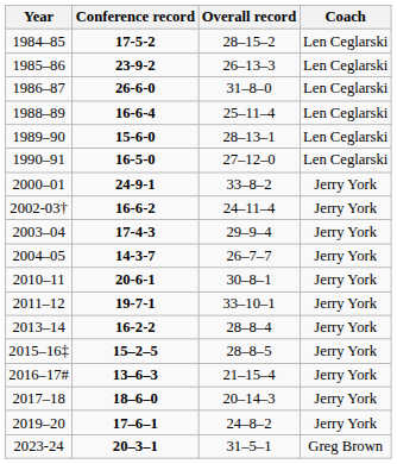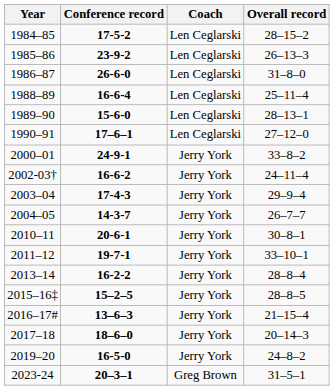 <table class="wikitable sortable" style="text-align: center;">
 <tr>
 <th>Year</th>
 <th>Conference record</th>
+<th>Coach</th>
 <th>Overall record</th>
-<th>Coach</th>
 </tr>
 <tr>
 <td>1984–85</td>
 <td><strong>17-5-2</strong></td>
+<td>Len Ceglarski</td>
 <td>28–15–2</td>
-<td>Len Ceglarski</td>
 </tr>
 <tr>
 <td>1985–86</td>
 <td><strong>23-9-2</strong></td>
+<td>Len Ceglarski</td>
 <td>26–13–3</td>
-<td>Len Ceglarski</td>
 </tr>
 <tr>
 <td>1986–87</td>
 <td><strong>26-6-0</strong></td>
+<td>Len Ceglarski</td>
 <td>31–8–0</td>
-<td>Len Ceglarski</td>
 </tr>
 <tr>
 <td>1988–89</td>
 <td><strong>16-6-4</strong></td>
+<td>Len Ceglarski</td>
 <td>25–11–4</td>
-<td>Len Ceglarski</td>
 </tr>
 <tr>
 <td>1989–90</td>
 <td><strong>15-6-0</strong></td>
+<td>Len Ceglarski</td>
 <td>28–13–1</td>
-<td>Len Ceglarski</td>
 </tr>
 <tr>
 <td>1990–91</td>
-<td><strong>16-5-0</strong></td>
+<td><strong>17–6–1</strong></td>
+<td>Len Ceglarski</td>
 <td>27–12–0</td>
-<td>Len Ceglarski</td>
 </tr>
 <tr>
 <td>2000–01</td>
 <td><strong>24-9-1</strong></td>
+<td>Jerry York</td>
 <td>33–8–2</td>
-<td>Jerry York</td>
 </tr>
 <tr>
 <td>2002-03†</td>
 <td><strong>16-6-2</strong></td>
+<td>Jerry York</td>
 <td>24–11–4</td>
-<td>Jerry York</td>
 </tr>
 <tr>
 <td>2003–04</td>
 <td><strong>17-4-3</strong></td>
+<td>Jerry York</td>
 <td>29–9–4</td>
-<td>Jerry York</td>
 </tr>
 <tr>
 <td>2004–05</td>
 <td><strong>14-3-7</strong></td>
+<td>Jerry York</td>
 <td>26–7–7</td>
-<td>Jerry York</td>
 </tr>
 <tr>
 <td>2010–11</td>
 <td><strong>20-6-1</strong></td>
+<td>Jerry York</td>
 <td>30–8–1</td>
-<td>Jerry York</td>
 </tr>
 <tr>
 <td>2011–12</td>
 <td><strong>19-7-1</strong></td>
+<td>Jerry York</td>
 <td>33–10–1</td>
-<td>Jerry York</td>
 </tr>
 <tr>
 <td>2013–14</td>
 <td><strong>16-2-2</strong></td>
+<td>Jerry York</td>
 <td>28–8–4</td>
-<td>Jerry York</td>
 </tr>
 <tr>
 <td>2015–16‡</td>
 <td><strong>15–2–5</strong></td>
+<td>Jerry York</td>
 <td>28–8–5</td>
-<td>Jerry York</td>
 </tr>
 <tr>
 <td>2016–17#</td>
 <td><strong>13–6–3</strong></td>
+<td>Jerry York</td>
 <td>21–15–4</td>
-<td>Jerry York</td>
 </tr>
 <tr>
 <td>2017–18</td>
 <td><strong>18–6–0</strong></td>
+<td>Jerry York</td>
 <td>20–14–3</td>
-<td>Jerry York</td>
 </tr>
 <tr>
 <td>2019–20</td>
-<td><strong>17–6–1</strong></td>
+<td><strong>16-5-0</strong></td>
+<td>Jerry York</td>
 <td>24–8–2</td>
-<td>Jerry York</td>
 </tr>
 <tr>
 <td>2023-24</td>
 <td><strong>20–3–1</strong></td>
+<td>Greg Brown</td>
 <td>31–5–1</td>
-<td>Greg Brown</td>
 </tr>
 </table>
